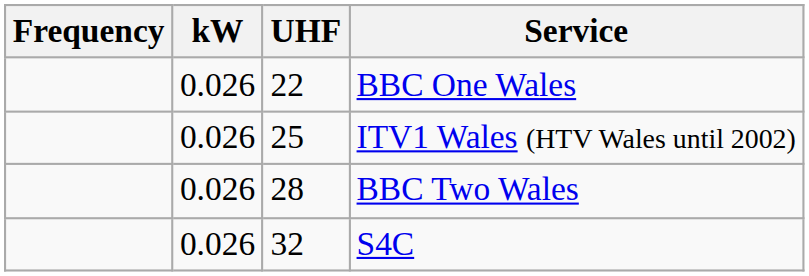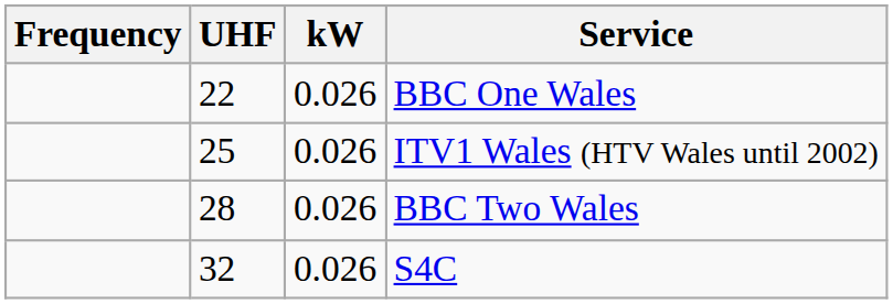 <table class="wikitable sortable">
 <tr>
 <th>Frequency</th>
+<th>UHF</th>
 <th>kW</th>
-<th>UHF</th>
 <th>Service</th>
 </tr>
 <tr>
 <td></td>
+<td>22</td>
 <td>0.026</td>
-<td>22</td>
 <td><a href='#'>BBC One Wales</a></td>
 </tr>
 <tr>
 <td></td>
+<td>25</td>
 <td>0.026</td>
-<td>25</td>
 <td><a href='#'>ITV1 Wales</a> <small>(HTV Wales until 2002)</small></td>
 </tr>
 <tr>
 <td></td>
+<td>28</td>
 <td>0.026</td>
-<td>28</td>
 <td><a href='#'>BBC Two Wales</a></td>
 </tr>
 <tr>
 <td></td>
+<td>32</td>
 <td>0.026</td>
-<td>32</td>
 <td><a href='#'>S4C</a></td>
 </tr>
 </table>
